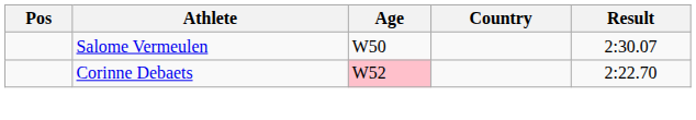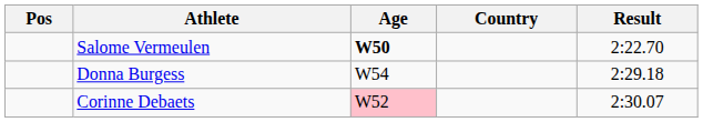 <table class="wikitable"  style="text-align:center; width:50%;">
 <tr>
 <th>Pos</th>
 <th>Athlete</th>
 <th>Age</th>
 <th>Country</th>
 <th>Result</th>
 </tr>
 <tr>
 <td align=center></td>
 <td align=left><a href='#'>Salome Vermeulen</a></td>
-<td align=left>W50</td>
+<td align=left><strong>W50</strong></td>
 <td align=left></td>
-<td>2:30.07</td>
+<td>2:22.70</td>
+</tr>
+<tr>
+<td align=center></td>
+<td align=left><a href='#'>Donna Burgess</a></td>
+<td align=left>W54</td>
+<td align=left></td>
+<td>2:29.18</td>
 </tr>
 <tr>
 <td align=center></td>
 <td align=left><a href='#'>Corinne Debaets</a></td>
 <td align=left style="background: pink;">W52</td>
 <td align=left></td>
-<td>2:22.70</td>
+<td>2:30.07</td>
 </tr>
 </table>
